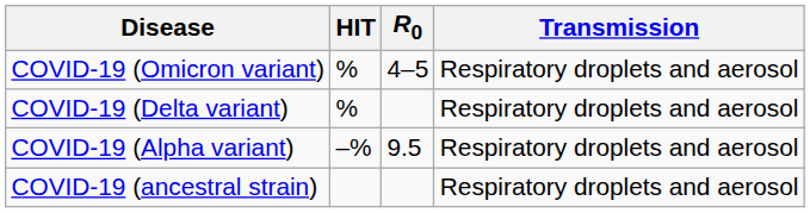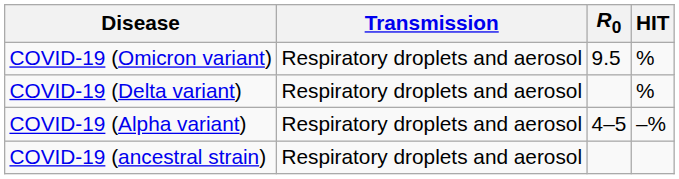 <table class="wikitable sortable" : 1em; font-size:85%;">
 <tr>
 <th>Disease</th>
+<th><a href='#'>Transmission</a></th>
+<th><em>R</em><sub>0</sub></th>
 <th>HIT</th>
-<th><em>R</em><sub>0</sub></th>
-<th><a href='#'>Transmission</a></th>
 </tr>
 <tr>
 <td><a href='#'>COVID-19</a> (<a href='#'>Omicron variant</a>)</td>
+<td>Respiratory droplets and aerosol</td>
+<td>9.5</td>
 <td>%</td>
-<td data-sort-value="4.5">4–5</td>
-<td>Respiratory droplets and aerosol</td>
 </tr>
 <tr>
 <td><a href='#'>COVID-19</a> (<a href='#'>Delta variant</a>)</td>
+<td>Respiratory droplets and aerosol</td>
+<td></td>
 <td>%</td>
-<td></td>
-<td>Respiratory droplets and aerosol</td>
 </tr>
 <tr>
 <td><a href='#'>COVID-19</a> (<a href='#'>Alpha variant</a>)</td>
+<td>Respiratory droplets and aerosol</td>
+<td data-sort-value="4.5">4–5</td>
 <td>–%</td>
-<td>9.5</td>
-<td>Respiratory droplets and aerosol</td>
 </tr>
 <tr>
 <td><a href='#'>COVID-19</a> (<a href='#'>ancestral strain</a>)</td>
+<td>Respiratory droplets and aerosol</td>
+<td data-sort-value="2.87"></td>
 <td data-sort-value="65"></td>
-<td data-sort-value="2.87"></td>
-<td>Respiratory droplets and aerosol</td>
 </tr>
 </table>
